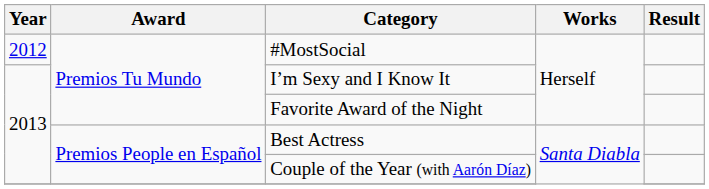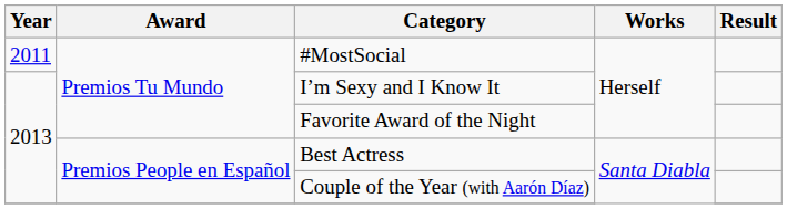 <table class="wikitable plainrowheaders">
 <tr>
 <th scope="col">Year</th>
 <th scope="col">Award</th>
 <th scope="col">Category</th>
 <th scope="col">Works</th>
 <th scope="col">Result</th>
 </tr>
 <tr>
-<td rowspan="1"><a href='#'>2012</a></td>
+<td rowspan="1"><a href='#'>2011</a></td>
 <td rowspan="3"><a href='#'>Premios Tu Mundo</a></td>
 <td>#MostSocial</td>
 <td rowspan="3">Herself</td>
 <td></td>
 </tr>
 <tr>
 <td rowspan="4">2013</td>
 <td>I’m Sexy and I Know It</td>
 <td></td>
 </tr>
 <tr>
 <td>Favorite Award of the Night</td>
 <td></td>
 </tr>
 <tr>
 <td rowspan="2"><a href='#'>Premios People en Español</a></td>
 <td>Best Actress</td>
 <td rowspan="3"><em><a href='#'>Santa Diabla</a></em></td>
 <td></td>
 </tr>
 <tr>
 <td>Couple of the Year <small>(with <a href='#'>Aarón Díaz</a>)</small></td>
 <td></td>
 </tr>
 <tr>
 </tr>
 </table>
